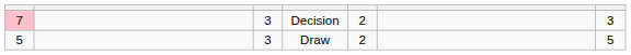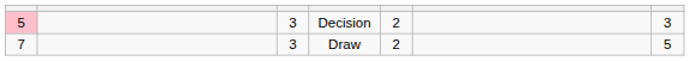 <table class="wikitable" style="text-align: center;">
 <tr>
 <th width=30></th>
 <th width=270></th>
 <th width=30></th>
 <th width=75></th>
 <th width=30></th>
 <th width=270></th>
 <th width=30></th>
 </tr>
 <tr>
-<td bgcolor=pink>7</td>
+<td bgcolor=pink>5</td>
 <td align=left></td>
 <td>3</td>
 <td>Decision</td>
 <td>2</td>
 <td align=left><strong></strong></td>
 <td>3</td>
 </tr>
 <tr>
-<td>5</td>
+<td>7</td>
 <td align=left></td>
 <td>3</td>
 <td>Draw</td>
 <td>2</td>
 <td align=left></td>
 <td>5</td>
 </tr>
 </table>
